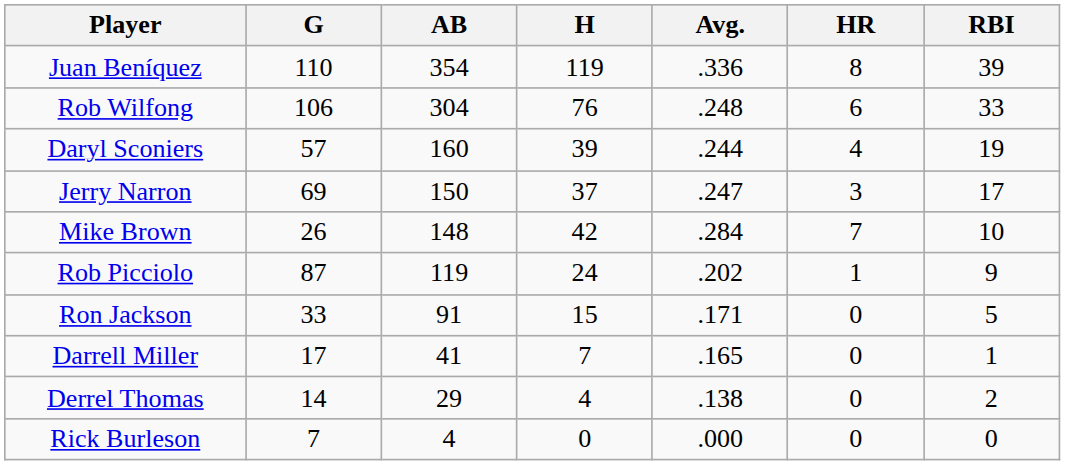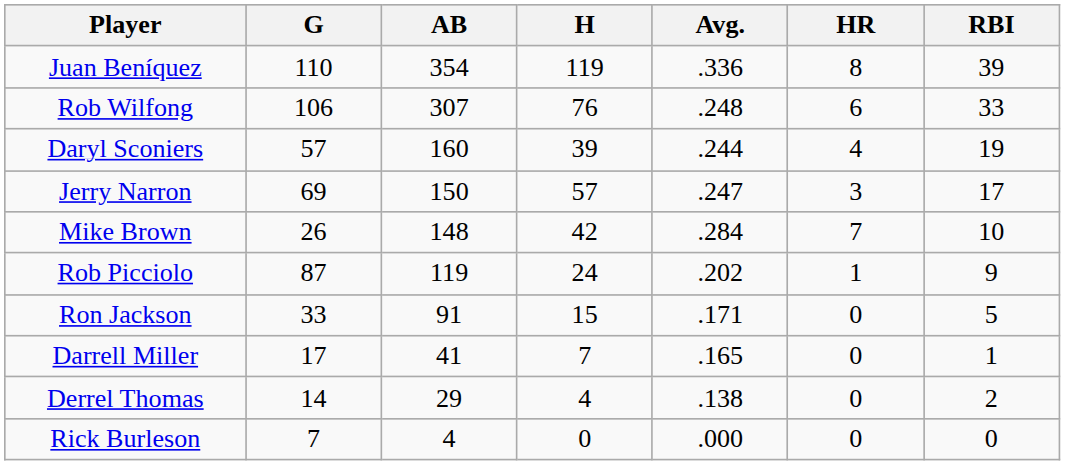 <table class="wikitable sortable">
 <tr>
 <th bgcolor="#DDDDFF" width="16%">Player</th>
 <th bgcolor="#DDDDFF" width="9%">G</th>
 <th bgcolor="#DDDDFF" width="9%">AB</th>
 <th bgcolor="#DDDDFF" width="9%">H</th>
 <th bgcolor="#DDDDFF" width="9%">Avg.</th>
 <th bgcolor="#DDDDFF" width="9%">HR</th>
 <th bgcolor="#DDDDFF" width="9%">RBI</th>
 </tr>
 <tr align="center">
 <td><a href='#'>Juan Beníquez</a></td>
 <td>110</td>
 <td>354</td>
 <td>119</td>
 <td>.336</td>
 <td>8</td>
 <td>39</td>
 </tr>
 <tr align="center">
 <td><a href='#'>Rob Wilfong</a></td>
 <td>106</td>
-<td>304</td>
+<td>307</td>
 <td>76</td>
 <td>.248</td>
 <td>6</td>
 <td>33</td>
 </tr>
 <tr align=center>
 <td><a href='#'>Daryl Sconiers</a></td>
 <td>57</td>
 <td>160</td>
 <td>39</td>
 <td>.244</td>
 <td>4</td>
 <td>19</td>
 </tr>
 <tr align="center">
 <td><a href='#'>Jerry Narron</a></td>
 <td>69</td>
 <td>150</td>
-<td>37</td>
+<td>57</td>
 <td>.247</td>
 <td>3</td>
 <td>17</td>
 </tr>
 <tr align=center>
 <td><a href='#'>Mike Brown</a></td>
 <td>26</td>
 <td>148</td>
 <td>42</td>
 <td>.284</td>
 <td>7</td>
 <td>10</td>
 </tr>
 <tr align=center>
 <td><a href='#'>Rob Picciolo</a></td>
 <td>87</td>
 <td>119</td>
 <td>24</td>
 <td>.202</td>
 <td>1</td>
 <td>9</td>
 </tr>
 <tr align=center>
 <td><a href='#'>Ron Jackson</a></td>
 <td>33</td>
 <td>91</td>
 <td>15</td>
 <td>.171</td>
 <td>0</td>
 <td>5</td>
 </tr>
 <tr align=center>
 <td><a href='#'>Darrell Miller</a></td>
 <td>17</td>
 <td>41</td>
 <td>7</td>
 <td>.165</td>
 <td>0</td>
 <td>1</td>
 </tr>
 <tr align=center>
 <td><a href='#'>Derrel Thomas</a></td>
 <td>14</td>
 <td>29</td>
 <td>4</td>
 <td>.138</td>
 <td>0</td>
 <td>2</td>
 </tr>
 <tr align=center>
 <td><a href='#'>Rick Burleson</a></td>
 <td>7</td>
 <td>4</td>
 <td>0</td>
 <td>.000</td>
 <td>0</td>
 <td>0</td>
 </tr>
 </table>
